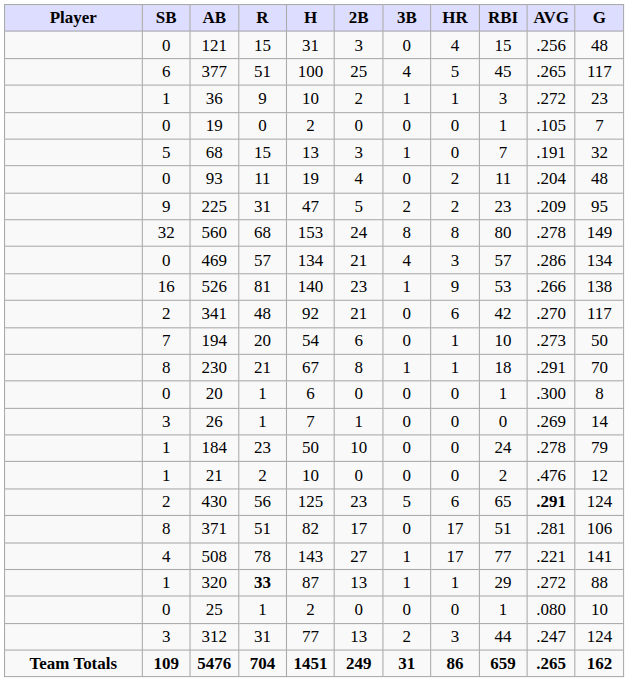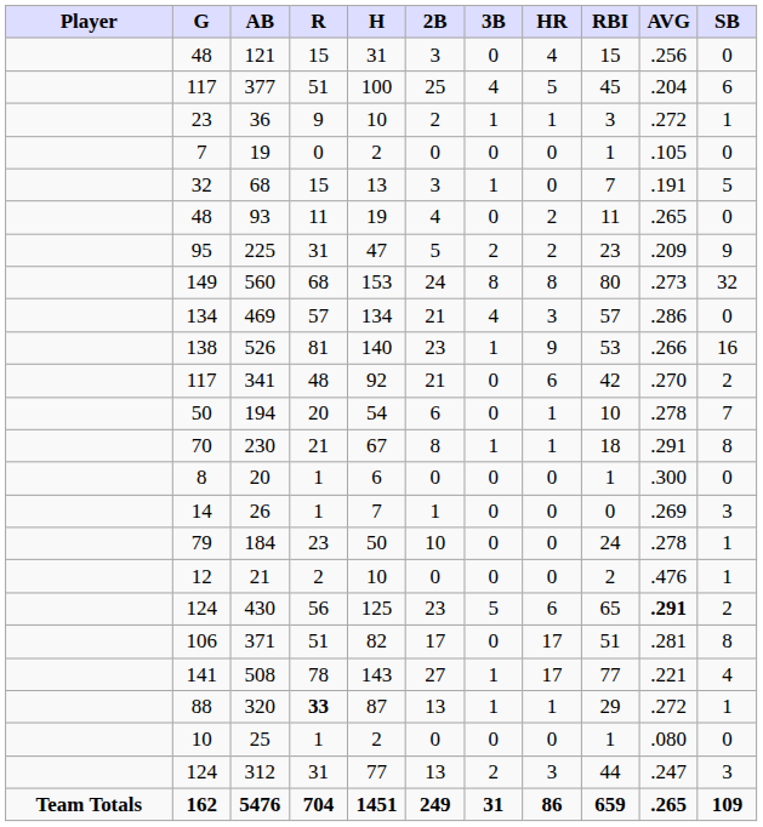 <table class="wikitable" style="text-align:center;">
 <tr>
 <th style="background:#ddf; width:20%;"><strong>Player</strong></th>
-<th style="background:#ddf; width:7%;"><strong>SB</strong></th>
+<th style="background:#ddf; width:7%;"><strong>G</strong></th>
 <th style="background:#ddf; width:7%;"><strong>AB</strong></th>
 <th style="background:#ddf; width:7%;"><strong>R</strong></th>
 <th style="background:#ddf; width:7%;"><strong>H</strong></th>
 <th style="background:#ddf; width:7%;"><strong>2B</strong></th>
 <th style="background:#ddf; width:7%;"><strong>3B</strong></th>
 <th style="background:#ddf; width:7%;"><strong>HR</strong></th>
 <th style="background:#ddf; width:7%;"><strong>RBI</strong></th>
 <th style="background:#ddf; width:7%;"><strong>AVG</strong></th>
-<th style="background:#ddf; width:7%;"><strong>G</strong></th>
+<th style="background:#ddf; width:7%;"><strong>SB</strong></th>
 </tr>
 <tr>
 <td align=left></td>
-<td>0</td>
+<td>48</td>
 <td>121</td>
 <td>15</td>
 <td>31</td>
 <td>3</td>
 <td>0</td>
 <td>4</td>
 <td>15</td>
 <td>.256</td>
-<td>48</td>
+<td>0</td>
 </tr>
 <tr>
 <td align=left></td>
-<td>6</td>
+<td>117</td>
 <td>377</td>
 <td>51</td>
 <td>100</td>
 <td>25</td>
 <td>4</td>
 <td>5</td>
 <td>45</td>
-<td>.265</td>
-<td>117</td>
+<td>.204</td>
+<td>6</td>
 </tr>
 <tr>
 <td align=left></td>
-<td>1</td>
+<td>23</td>
 <td>36</td>
 <td>9</td>
 <td>10</td>
 <td>2</td>
 <td>1</td>
 <td>1</td>
 <td>3</td>
 <td>.272</td>
-<td>23</td>
+<td>1</td>
 </tr>
 <tr>
 <td align=left></td>
-<td>0</td>
+<td>7</td>
 <td>19</td>
 <td>0</td>
 <td>2</td>
 <td>0</td>
 <td>0</td>
 <td>0</td>
 <td>1</td>
 <td>.105</td>
-<td>7</td>
+<td>0</td>
 </tr>
 <tr>
 <td align=left></td>
-<td>5</td>
+<td>32</td>
 <td>68</td>
 <td>15</td>
 <td>13</td>
 <td>3</td>
 <td>1</td>
 <td>0</td>
 <td>7</td>
 <td>.191</td>
-<td>32</td>
+<td>5</td>
 </tr>
 <tr>
 <td align=left></td>
-<td>0</td>
+<td>48</td>
 <td>93</td>
 <td>11</td>
 <td>19</td>
 <td>4</td>
 <td>0</td>
 <td>2</td>
 <td>11</td>
-<td>.204</td>
-<td>48</td>
+<td>.265</td>
+<td>0</td>
 </tr>
 <tr>
 <td align=left></td>
-<td>9</td>
+<td>95</td>
 <td>225</td>
 <td>31</td>
 <td>47</td>
 <td>5</td>
 <td>2</td>
 <td>2</td>
 <td>23</td>
 <td>.209</td>
-<td>95</td>
+<td>9</td>
 </tr>
 <tr>
 <td align=left></td>
-<td>32</td>
+<td>149</td>
 <td>560</td>
 <td>68</td>
 <td>153</td>
 <td>24</td>
 <td>8</td>
 <td>8</td>
 <td>80</td>
-<td>.278</td>
-<td>149</td>
+<td>.273</td>
+<td>32</td>
 </tr>
 <tr>
 <td align=left></td>
-<td>0</td>
+<td>134</td>
 <td>469</td>
 <td>57</td>
 <td>134</td>
 <td>21</td>
 <td>4</td>
 <td>3</td>
 <td>57</td>
 <td>.286</td>
-<td>134</td>
+<td>0</td>
 </tr>
 <tr>
 <td align=left></td>
-<td>16</td>
+<td>138</td>
 <td>526</td>
 <td>81</td>
 <td>140</td>
 <td>23</td>
 <td>1</td>
 <td>9</td>
 <td>53</td>
 <td>.266</td>
-<td>138</td>
+<td>16</td>
 </tr>
 <tr>
 <td align=left></td>
-<td>2</td>
+<td>117</td>
 <td>341</td>
 <td>48</td>
 <td>92</td>
 <td>21</td>
 <td>0</td>
 <td>6</td>
 <td>42</td>
 <td>.270</td>
-<td>117</td>
+<td>2</td>
 </tr>
 <tr>
 <td align=left></td>
-<td>7</td>
+<td>50</td>
 <td>194</td>
 <td>20</td>
 <td>54</td>
 <td>6</td>
 <td>0</td>
 <td>1</td>
 <td>10</td>
-<td>.273</td>
-<td>50</td>
+<td>.278</td>
+<td>7</td>
 </tr>
 <tr>
 <td align=left></td>
-<td>8</td>
+<td>70</td>
 <td>230</td>
 <td>21</td>
 <td>67</td>
 <td>8</td>
 <td>1</td>
 <td>1</td>
 <td>18</td>
 <td>.291</td>
-<td>70</td>
+<td>8</td>
 </tr>
 <tr>
 <td align=left></td>
-<td>0</td>
+<td>8</td>
 <td>20</td>
 <td>1</td>
 <td>6</td>
 <td>0</td>
 <td>0</td>
 <td>0</td>
 <td>1</td>
 <td>.300</td>
-<td>8</td>
+<td>0</td>
 </tr>
 <tr>
 <td align=left></td>
-<td>3</td>
+<td>14</td>
 <td>26</td>
 <td>1</td>
 <td>7</td>
 <td>1</td>
 <td>0</td>
 <td>0</td>
 <td>0</td>
 <td>.269</td>
-<td>14</td>
+<td>3</td>
 </tr>
 <tr>
 <td align=left></td>
-<td>1</td>
+<td>79</td>
 <td>184</td>
 <td>23</td>
 <td>50</td>
 <td>10</td>
 <td>0</td>
 <td>0</td>
 <td>24</td>
 <td>.278</td>
-<td>79</td>
+<td>1</td>
 </tr>
 <tr>
 <td align=left></td>
-<td>1</td>
+<td>12</td>
 <td>21</td>
 <td>2</td>
 <td>10</td>
 <td>0</td>
 <td>0</td>
 <td>0</td>
 <td>2</td>
 <td>.476</td>
-<td>12</td>
+<td>1</td>
 </tr>
 <tr>
 <td align=left></td>
-<td>2</td>
+<td>124</td>
 <td>430</td>
 <td>56</td>
 <td>125</td>
 <td>23</td>
 <td>5</td>
 <td>6</td>
 <td>65</td>
 <td><strong>.291</strong></td>
-<td>124</td>
+<td>2</td>
 </tr>
 <tr>
 <td align=left></td>
-<td>8</td>
+<td>106</td>
 <td>371</td>
 <td>51</td>
 <td>82</td>
 <td>17</td>
 <td>0</td>
 <td>17</td>
 <td>51</td>
 <td>.281</td>
-<td>106</td>
+<td>8</td>
 </tr>
 <tr>
 <td align=left></td>
-<td>4</td>
+<td>141</td>
 <td>508</td>
 <td>78</td>
 <td>143</td>
 <td>27</td>
 <td>1</td>
 <td>17</td>
 <td>77</td>
 <td>.221</td>
-<td>141</td>
+<td>4</td>
 </tr>
 <tr>
 <td align=left></td>
-<td>1</td>
+<td>88</td>
 <td>320</td>
 <td><strong>33</strong></td>
 <td>87</td>
 <td>13</td>
 <td>1</td>
 <td>1</td>
 <td>29</td>
 <td>.272</td>
-<td>88</td>
+<td>1</td>
 </tr>
 <tr>
 <td align=left></td>
-<td>0</td>
+<td>10</td>
 <td>25</td>
 <td>1</td>
 <td>2</td>
 <td>0</td>
 <td>0</td>
 <td>0</td>
 <td>1</td>
 <td>.080</td>
-<td>10</td>
+<td>0</td>
 </tr>
 <tr>
 <td align=left></td>
-<td>3</td>
+<td>124</td>
 <td>312</td>
 <td>31</td>
 <td>77</td>
 <td>13</td>
 <td>2</td>
 <td>3</td>
 <td>44</td>
 <td>.247</td>
-<td>124</td>
+<td>3</td>
 </tr>
 <tr class="sortbottom">
 <td><strong>Team Totals</strong></td>
-<td><strong>109</strong></td>
+<td><strong>162</strong></td>
 <td><strong>5476</strong></td>
 <td><strong>704</strong></td>
 <td><strong>1451</strong></td>
 <td><strong>249</strong></td>
 <td><strong>31</strong></td>
 <td><strong>86</strong></td>
 <td><strong>659</strong></td>
 <td><strong>.265</strong></td>
-<td><strong>162</strong></td>
+<td><strong>109</strong></td>
 </tr>
 </table>
